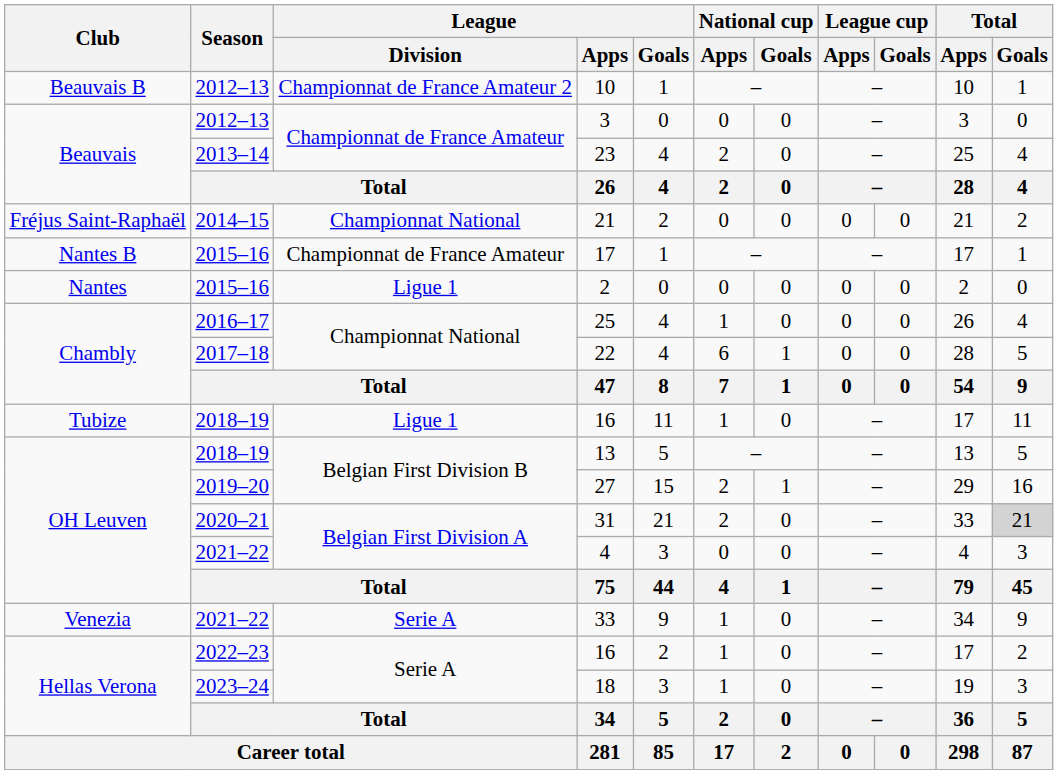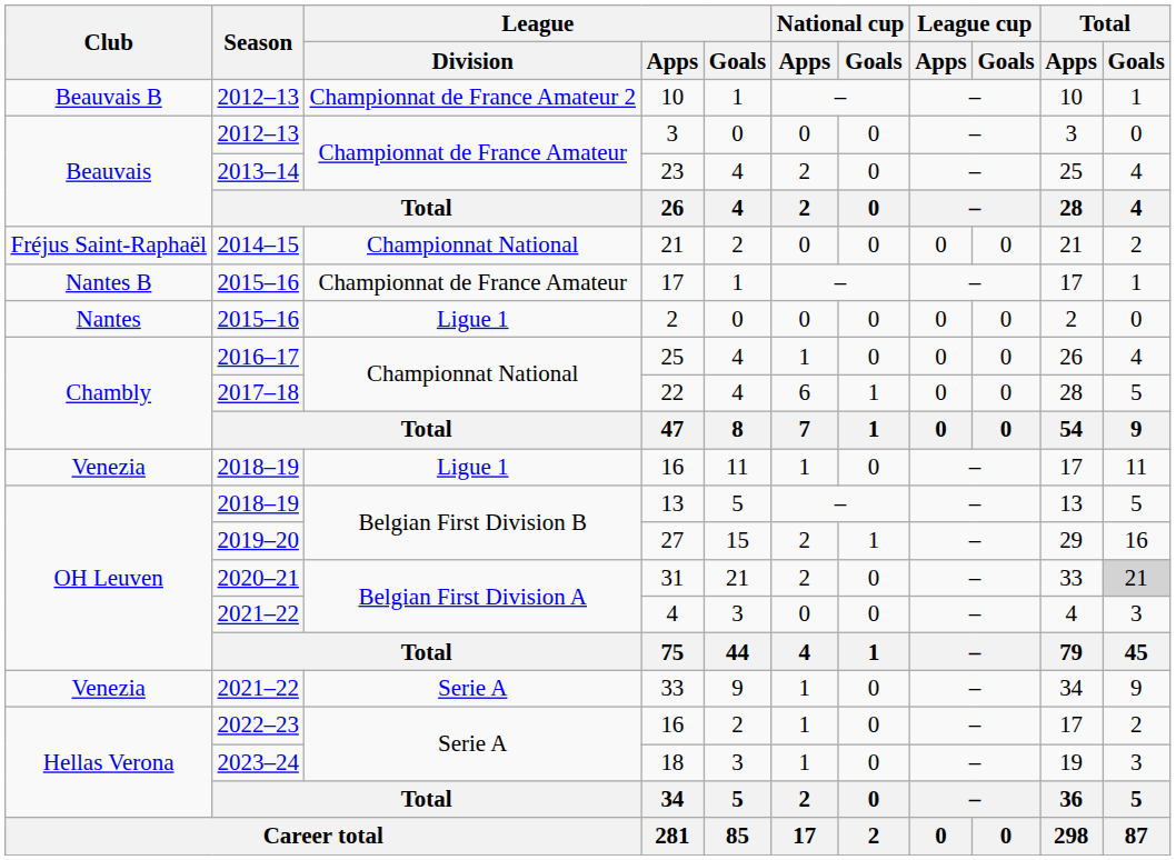 <table class="wikitable" style="text-align:center">
 <tr>
 <th rowspan="2">Club</th>
 <th rowspan="2">Season</th>
 <th colspan="3">League</th>
 <th colspan="2">National cup</th>
 <th colspan="2">League cup</th>
 <th colspan="2">Total</th>
 </tr>
 <tr>
 <th>Division</th>
 <th>Apps</th>
 <th>Goals</th>
 <th>Apps</th>
 <th>Goals</th>
 <th>Apps</th>
 <th>Goals</th>
 <th>Apps</th>
 <th>Goals</th>
 </tr>
 <tr>
 <td><a href='#'>Beauvais B</a></td>
 <td><a href='#'>2012–13</a></td>
 <td><a href='#'>Championnat de France Amateur 2</a></td>
 <td>10</td>
 <td>1</td>
 <td colspan="2">–</td>
 <td colspan="2">–</td>
 <td>10</td>
 <td>1</td>
 </tr>
 <tr>
 <td rowspan="3"><a href='#'>Beauvais</a></td>
 <td><a href='#'>2012–13</a></td>
 <td rowspan="2"><a href='#'>Championnat de France Amateur</a></td>
 <td>3</td>
 <td>0</td>
 <td>0</td>
 <td>0</td>
 <td colspan="2">–</td>
 <td>3</td>
 <td>0</td>
 </tr>
 <tr>
 <td><a href='#'>2013–14</a></td>
 <td>23</td>
 <td>4</td>
 <td>2</td>
 <td>0</td>
 <td colspan="2">–</td>
 <td>25</td>
 <td>4</td>
 </tr>
 <tr>
 <th colspan="2">Total</th>
 <th>26</th>
 <th>4</th>
 <th>2</th>
 <th>0</th>
 <th colspan="2">–</th>
 <th>28</th>
 <th>4</th>
 </tr>
 <tr>
 <td><a href='#'>Fréjus Saint-Raphaël</a></td>
 <td><a href='#'>2014–15</a></td>
 <td><a href='#'>Championnat National</a></td>
 <td>21</td>
 <td>2</td>
 <td>0</td>
 <td>0</td>
 <td>0</td>
 <td>0</td>
 <td>21</td>
 <td>2</td>
 </tr>
 <tr>
 <td><a href='#'>Nantes B</a></td>
 <td><a href='#'>2015–16</a></td>
 <td>Championnat de France Amateur</td>
 <td>17</td>
 <td>1</td>
 <td colspan="2">–</td>
 <td colspan="2">–</td>
 <td>17</td>
 <td>1</td>
 </tr>
 <tr>
 <td><a href='#'>Nantes</a></td>
 <td><a href='#'>2015–16</a></td>
 <td><a href='#'>Ligue 1</a></td>
 <td>2</td>
 <td>0</td>
 <td>0</td>
 <td>0</td>
 <td>0</td>
 <td>0</td>
 <td>2</td>
 <td>0</td>
 </tr>
 <tr>
 <td rowspan="3"><a href='#'>Chambly</a></td>
 <td><a href='#'>2016–17</a></td>
 <td rowspan="2">Championnat National</td>
 <td>25</td>
 <td>4</td>
 <td>1</td>
 <td>0</td>
 <td>0</td>
 <td>0</td>
 <td>26</td>
 <td>4</td>
 </tr>
 <tr>
 <td><a href='#'>2017–18</a></td>
 <td>22</td>
 <td>4</td>
 <td>6</td>
 <td>1</td>
 <td>0</td>
 <td>0</td>
 <td>28</td>
 <td>5</td>
 </tr>
 <tr>
 <th colspan="2">Total</th>
 <th>47</th>
 <th>8</th>
 <th>7</th>
 <th>1</th>
 <th>0</th>
 <th>0</th>
 <th>54</th>
 <th>9</th>
 </tr>
 <tr>
-<td><a href='#'>Tubize</a></td>
+<td><a href='#'>Venezia</a></td>
 <td><a href='#'>2018–19</a></td>
 <td><a href='#'>Ligue 1</a></td>
 <td>16</td>
 <td>11</td>
 <td>1</td>
 <td>0</td>
 <td colspan="2">–</td>
 <td>17</td>
 <td>11</td>
 </tr>
 <tr>
 <td rowspan="5"><a href='#'>OH Leuven</a></td>
 <td><a href='#'>2018–19</a></td>
 <td rowspan="2">Belgian First Division B</td>
 <td>13</td>
 <td>5</td>
 <td colspan="2">–</td>
 <td colspan="2">–</td>
 <td>13</td>
 <td>5</td>
 </tr>
 <tr>
 <td><a href='#'>2019–20</a></td>
 <td>27</td>
 <td>15</td>
 <td>2</td>
 <td>1</td>
 <td colspan="2">–</td>
 <td>29</td>
 <td>16</td>
 </tr>
 <tr>
 <td><a href='#'>2020–21</a></td>
 <td rowspan="2"><a href='#'>Belgian First Division A</a></td>
 <td>31</td>
 <td>21</td>
 <td>2</td>
 <td>0</td>
 <td colspan="2">–</td>
 <td>33</td>
 <td style="background: lightgrey;">21</td>
 </tr>
 <tr>
 <td><a href='#'>2021–22</a></td>
 <td>4</td>
 <td>3</td>
 <td>0</td>
 <td>0</td>
 <td colspan="2">–</td>
 <td>4</td>
 <td>3</td>
 </tr>
 <tr>
 <th colspan="2">Total</th>
 <th>75</th>
 <th>44</th>
 <th>4</th>
 <th>1</th>
 <th colspan="2">–</th>
 <th>79</th>
 <th>45</th>
 </tr>
 <tr>
 <td><a href='#'>Venezia</a></td>
 <td><a href='#'>2021–22</a></td>
 <td><a href='#'>Serie A</a></td>
 <td>33</td>
 <td>9</td>
 <td>1</td>
 <td>0</td>
 <td colspan="2">–</td>
 <td>34</td>
 <td>9</td>
 </tr>
 <tr>
 <td rowspan="3"><a href='#'>Hellas Verona</a></td>
 <td><a href='#'>2022–23</a></td>
 <td rowspan="2">Serie A</td>
 <td>16</td>
 <td>2</td>
 <td>1</td>
 <td>0</td>
 <td colspan="2">–</td>
 <td>17</td>
 <td>2</td>
 </tr>
 <tr>
 <td><a href='#'>2023–24</a></td>
 <td>18</td>
 <td>3</td>
 <td>1</td>
 <td>0</td>
 <td colspan="2">–</td>
 <td>19</td>
 <td>3</td>
 </tr>
 <tr>
 <th colspan="2">Total</th>
 <th>34</th>
 <th>5</th>
 <th>2</th>
 <th>0</th>
 <th colspan="2">–</th>
 <th>36</th>
 <th>5</th>
 </tr>
 <tr>
 <th colspan="3">Career total</th>
 <th>281</th>
 <th>85</th>
 <th>17</th>
 <th>2</th>
 <th>0</th>
 <th>0</th>
 <th>298</th>
 <th>87</th>
 </tr>
 </table>
